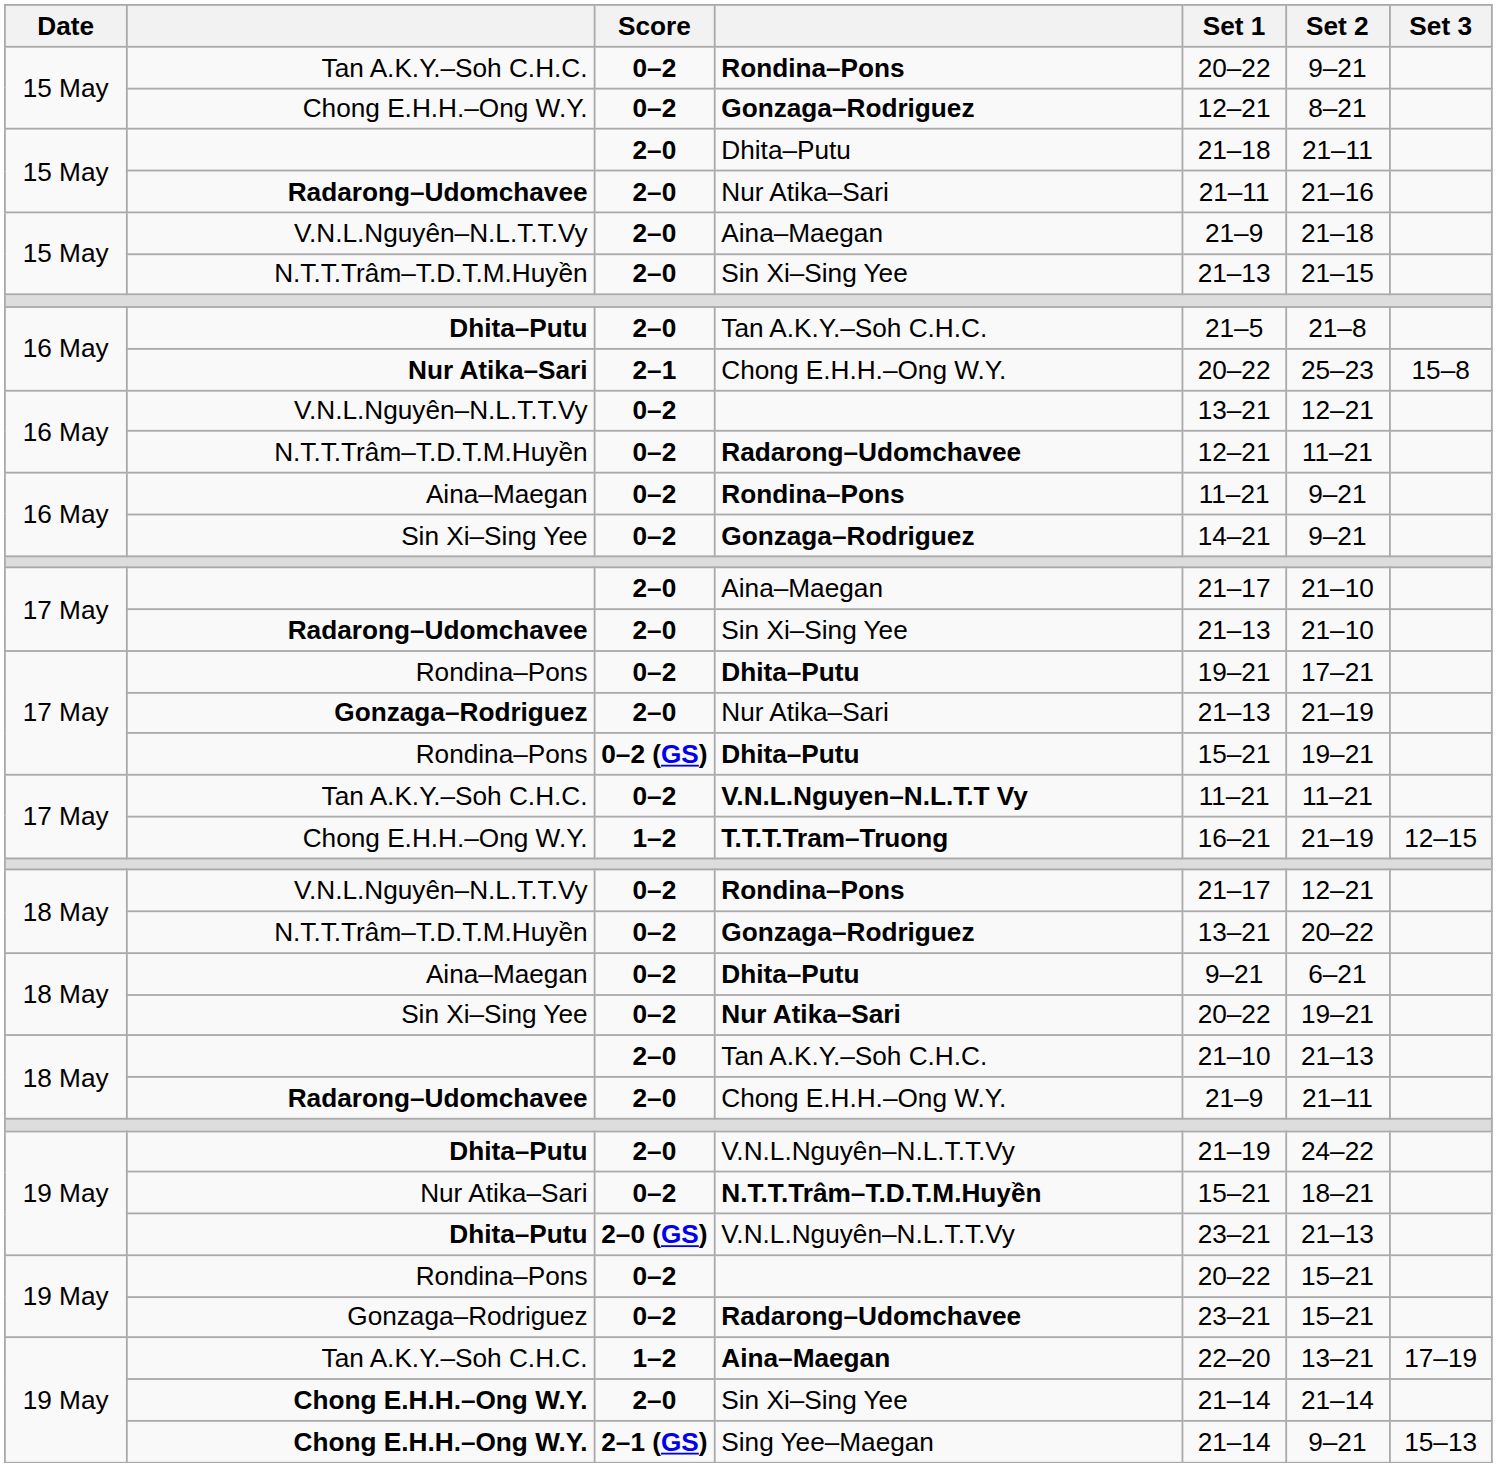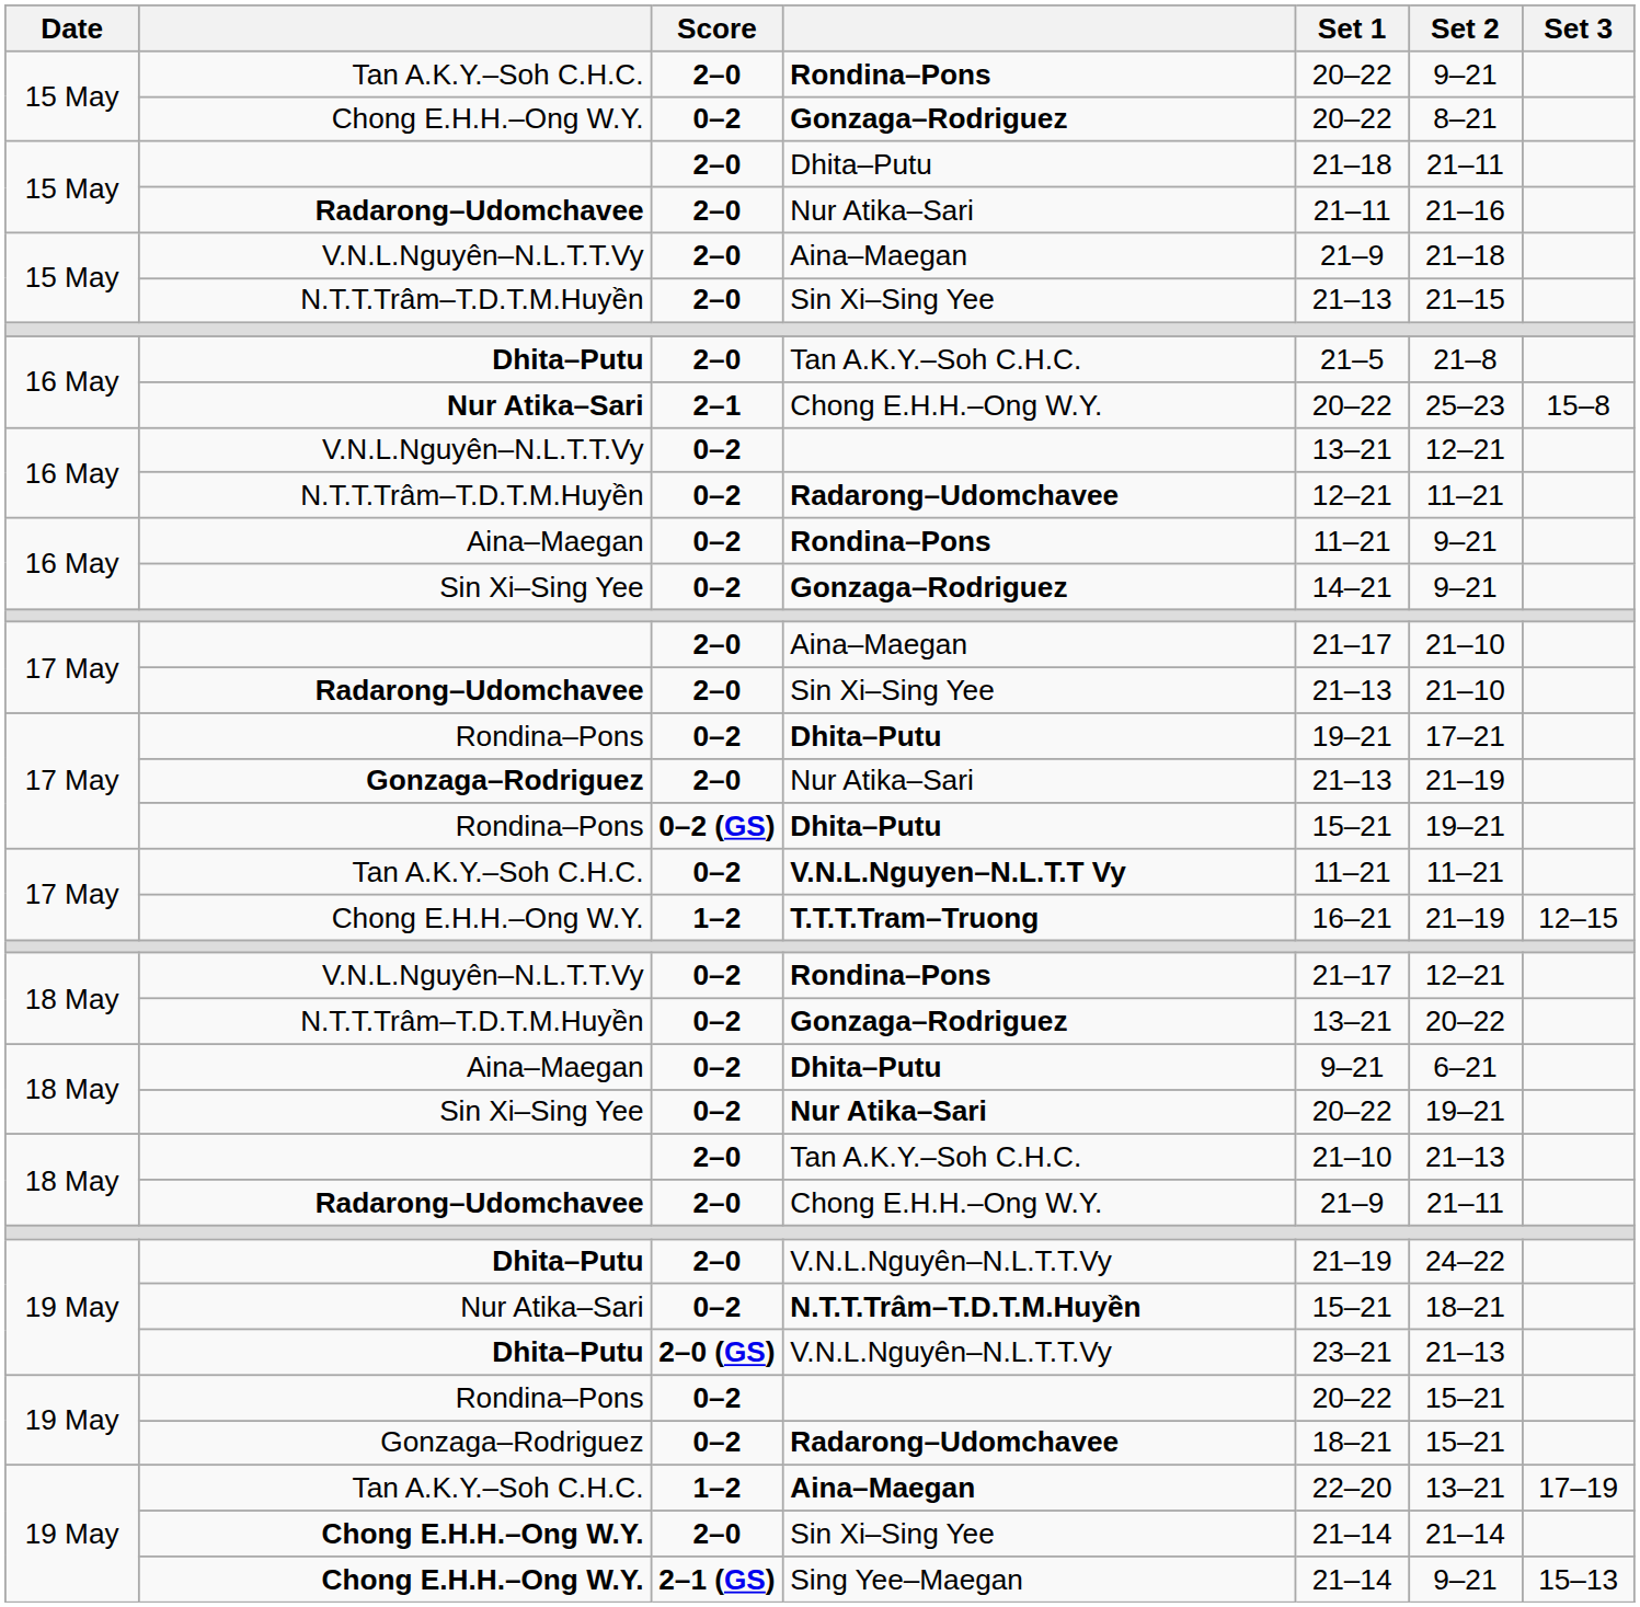 <table class="wikitable" style="text-align: center; font-size:90% ">
 <tr>
 <th width="60">Date</th>
 <th align="right" width="250"></th>
 <th width="60">Score</th>
 <th align="left" width="250"></th>
 <th width="50">Set 1</th>
 <th width="50">Set 2</th>
 <th width="50">Set 3</th>
 </tr>
 <tr>
 <td rowspan=2>15 May</td>
 <td align=right>Tan A.K.Y.–Soh C.H.C. </td>
-<td align=center><strong>0–2</strong></td>
+<td align=center><strong>2–0</strong></td>
 <td align=left><strong> Rondina–Pons</strong></td>
 <td>20–22</td>
 <td>9–21</td>
 <td></td>
 </tr>
 <tr>
 <td align=right>Chong E.H.H.–Ong W.Y. </td>
 <td align=center><strong>0–2</strong></td>
 <td align=left><strong> Gonzaga–Rodriguez</strong></td>
-<td>12–21</td>
+<td>20–22</td>
 <td>8–21</td>
 <td></td>
 </tr>
 <tr>
 <td rowspan=2>15 May</td>
 <td align=right><strong></strong></td>
 <td align=center><strong>2–0</strong></td>
 <td align=left> Dhita–Putu</td>
 <td>21–18</td>
 <td>21–11</td>
 <td></td>
 </tr>
 <tr>
 <td align=right><strong>Radarong–Udomchavee </strong></td>
 <td align=center><strong>2–0</strong></td>
 <td align=left> Nur Atika–Sari</td>
 <td>21–11</td>
 <td>21–16</td>
 <td></td>
 </tr>
 <tr>
 <td rowspan=2>15 May</td>
 <td align=right>V.N.L.Nguyên–N.L.T.T.Vy </td>
 <td align=center><strong>2–0</strong></td>
 <td align=left> Aina–Maegan</td>
 <td>21–9</td>
 <td>21–18</td>
 <td></td>
 </tr>
 <tr>
 <td align=right>N.T.T.Trâm–T.D.T.M.Huyền </td>
 <td align=center><strong>2–0</strong></td>
 <td align=left> Sin Xi–Sing Yee</td>
 <td>21–13</td>
 <td>21–15</td>
 <td></td>
 </tr>
 <tr bgcolor=#DDDDDD>
 <td colspan=7></td>
 </tr>
 <tr>
 <td rowspan=2>16 May</td>
 <td align=right><strong>Dhita–Putu </strong></td>
 <td align=center><strong>2–0</strong></td>
 <td align=left> Tan A.K.Y.–Soh C.H.C.</td>
 <td>21–5</td>
 <td>21–8</td>
 <td></td>
 </tr>
 <tr>
 <td align=right><strong>Nur Atika–Sari </strong></td>
 <td align=center><strong>2–1</strong></td>
 <td align=left> Chong E.H.H.–Ong W.Y.</td>
 <td>20–22</td>
 <td>25–23</td>
 <td>15–8</td>
 </tr>
 <tr>
 <td rowspan=2>16 May</td>
 <td align=right>V.N.L.Nguyên–N.L.T.T.Vy </td>
 <td align=center><strong>0–2</strong></td>
 <td align=left><strong></strong></td>
 <td>13–21</td>
 <td>12–21</td>
 <td></td>
 </tr>
 <tr>
 <td align=right>N.T.T.Trâm–T.D.T.M.Huyền </td>
 <td align=center><strong>0–2</strong></td>
 <td align=left><strong> Radarong–Udomchavee</strong></td>
 <td>12–21</td>
 <td>11–21</td>
 <td></td>
 </tr>
 <tr>
 <td rowspan=2>16 May</td>
 <td align=right>Aina–Maegan </td>
 <td align=center><strong>0–2</strong></td>
 <td align=left><strong> Rondina–Pons</strong></td>
 <td>11–21</td>
 <td>9–21</td>
 <td></td>
 </tr>
 <tr>
 <td align=right>Sin Xi–Sing Yee </td>
 <td align=center><strong>0–2</strong></td>
 <td align=left><strong> Gonzaga–Rodriguez</strong></td>
 <td>14–21</td>
 <td>9–21</td>
 <td></td>
 </tr>
 <tr bgcolor=#DDDDDD>
 <td colspan=7></td>
 </tr>
 <tr>
 <td rowspan=2>17 May</td>
 <td align=right><strong> </strong></td>
 <td align=center><strong>2–0</strong></td>
 <td align=left> Aina–Maegan</td>
 <td>21–17</td>
 <td>21–10</td>
 <td></td>
 </tr>
 <tr>
 <td align=right><strong>Radarong–Udomchavee  </strong></td>
 <td align=center><strong>2–0</strong></td>
 <td align=left> Sin Xi–Sing Yee</td>
 <td>21–13</td>
 <td>21–10</td>
 <td></td>
 </tr>
 <tr>
 <td rowspan=3>17 May</td>
 <td align=right>Rondina–Pons </td>
 <td align=center><strong>0–2</strong></td>
 <td align=left><strong> Dhita–Putu</strong></td>
 <td>19–21</td>
 <td>17–21</td>
 <td></td>
 </tr>
 <tr>
 <td align=right><strong>Gonzaga–Rodriguez  </strong></td>
 <td align=center><strong>2–0</strong></td>
 <td align=left> Nur Atika–Sari</td>
 <td>21–13</td>
 <td>21–19</td>
 <td></td>
 </tr>
 <tr>
 <td align=right>Rondina–Pons </td>
 <td align=center><strong>0–2 (<a href='#'>GS</a>)</strong></td>
 <td align=left><strong> Dhita–Putu</strong></td>
 <td>15–21</td>
 <td>19–21</td>
 <td></td>
 </tr>
 <tr>
 <td rowspan=2>17 May</td>
 <td align=right>Tan A.K.Y.–Soh C.H.C. </td>
 <td align=center><strong>0–2</strong></td>
 <td align=left><strong> V.N.L.Nguyen–N.L.T.T Vy</strong></td>
 <td>11–21</td>
 <td>11–21</td>
 <td></td>
 </tr>
 <tr>
 <td align=right>Chong E.H.H.–Ong W.Y. </td>
 <td align=center><strong>1–2</strong></td>
 <td align=left><strong> T.T.T.Tram–Truong</strong></td>
 <td>16–21</td>
 <td>21–19</td>
 <td>12–15</td>
 </tr>
 <tr bgcolor=#DDDDDD>
 <td colspan=7></td>
 </tr>
 <tr>
 <td rowspan=2>18 May</td>
 <td align=right>V.N.L.Nguyên–N.L.T.T.Vy </td>
 <td align=center><strong>0–2</strong></td>
 <td align=left><strong> Rondina–Pons</strong></td>
 <td>21–17</td>
 <td>12–21</td>
 <td></td>
 </tr>
 <tr>
 <td align=right>N.T.T.Trâm–T.D.T.M.Huyền </td>
 <td align=center><strong>0–2</strong></td>
 <td align=left><strong> Gonzaga–Rodriguez</strong></td>
 <td>13–21</td>
 <td>20–22</td>
 <td></td>
 </tr>
 <tr>
 <td rowspan=2>18 May</td>
 <td align=right>Aina–Maegan </td>
 <td align=center><strong>0–2</strong></td>
 <td align=left><strong> Dhita–Putu</strong></td>
 <td>9–21</td>
 <td>6–21</td>
 <td></td>
 </tr>
 <tr>
 <td align=right>Sin Xi–Sing Yee </td>
 <td align=center><strong>0–2</strong></td>
 <td align=left><strong> Nur Atika–Sari</strong></td>
 <td>20–22</td>
 <td>19–21</td>
 <td></td>
 </tr>
 <tr>
 <td rowspan=2>18 May</td>
 <td align=right><strong> </strong></td>
 <td align=center><strong>2–0</strong></td>
 <td align=left> Tan A.K.Y.–Soh C.H.C.</td>
 <td>21–10</td>
 <td>21–13</td>
 <td></td>
 </tr>
 <tr>
 <td align=right><strong>Radarong–Udomchavee  </strong></td>
 <td align=center><strong>2–0</strong></td>
 <td align=left> Chong E.H.H.–Ong W.Y.</td>
 <td>21–9</td>
 <td>21–11</td>
 <td></td>
 </tr>
 <tr bgcolor=#DDDDDD>
 <td colspan=7></td>
 </tr>
 <tr>
 <td rowspan=3>19 May</td>
 <td align=right><strong>Dhita–Putu  </strong></td>
 <td align=center><strong>2–0</strong></td>
 <td align=left> V.N.L.Nguyên–N.L.T.T.Vy</td>
 <td>21–19</td>
 <td>24–22</td>
 <td></td>
 </tr>
 <tr>
 <td align=right>Nur Atika–Sari </td>
 <td align=center><strong>0–2</strong></td>
 <td align=left><strong> N.T.T.Trâm–T.D.T.M.Huyền</strong></td>
 <td>15–21</td>
 <td>18–21</td>
 <td></td>
 </tr>
 <tr>
 <td align=right><strong>Dhita–Putu  </strong></td>
 <td align=center><strong>2–0 (<a href='#'>GS</a>)</strong></td>
 <td align=left> V.N.L.Nguyên–N.L.T.T.Vy</td>
 <td>23–21</td>
 <td>21–13</td>
 <td></td>
 </tr>
 <tr>
 <td rowspan=2>19 May</td>
 <td align=right>Rondina–Pons </td>
 <td align=center><strong>0–2</strong></td>
 <td align=left><strong></strong></td>
 <td>20–22</td>
 <td>15–21</td>
 <td></td>
 </tr>
 <tr>
 <td align=right>Gonzaga–Rodriguez </td>
 <td align=center><strong>0–2</strong></td>
 <td align=left><strong> Radarong–Udomchavee</strong></td>
-<td>23–21</td>
+<td>18–21</td>
 <td>15–21</td>
 <td></td>
 </tr>
 <tr>
 <td rowspan=3>19 May</td>
 <td align=right>Tan A.K.Y.–Soh C.H.C. </td>
 <td align=center><strong>1–2</strong></td>
 <td align=left><strong> Aina–Maegan</strong></td>
 <td>22–20</td>
 <td>13–21</td>
 <td>17–19</td>
 </tr>
 <tr>
 <td align=right><strong>Chong E.H.H.–Ong W.Y.  </strong></td>
 <td align=center><strong>2–0</strong></td>
 <td align=left> Sin Xi–Sing Yee</td>
 <td>21–14</td>
 <td>21–14</td>
 <td></td>
 </tr>
 <tr>
 <td align=right><strong>Chong E.H.H.–Ong W.Y.  </strong></td>
 <td align=center><strong>2–1 (<a href='#'>GS</a>)</strong></td>
 <td align=left> Sing Yee–Maegan</td>
 <td>21–14</td>
 <td>9–21</td>
 <td>15–13</td>
 </tr>
 </table>
